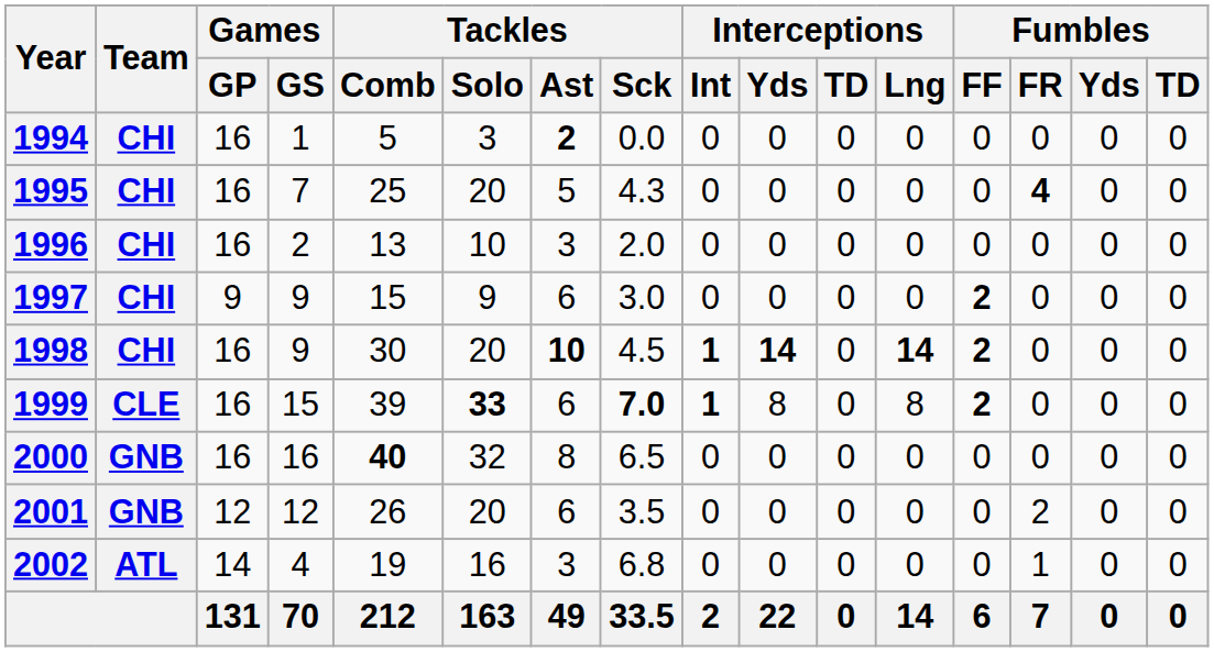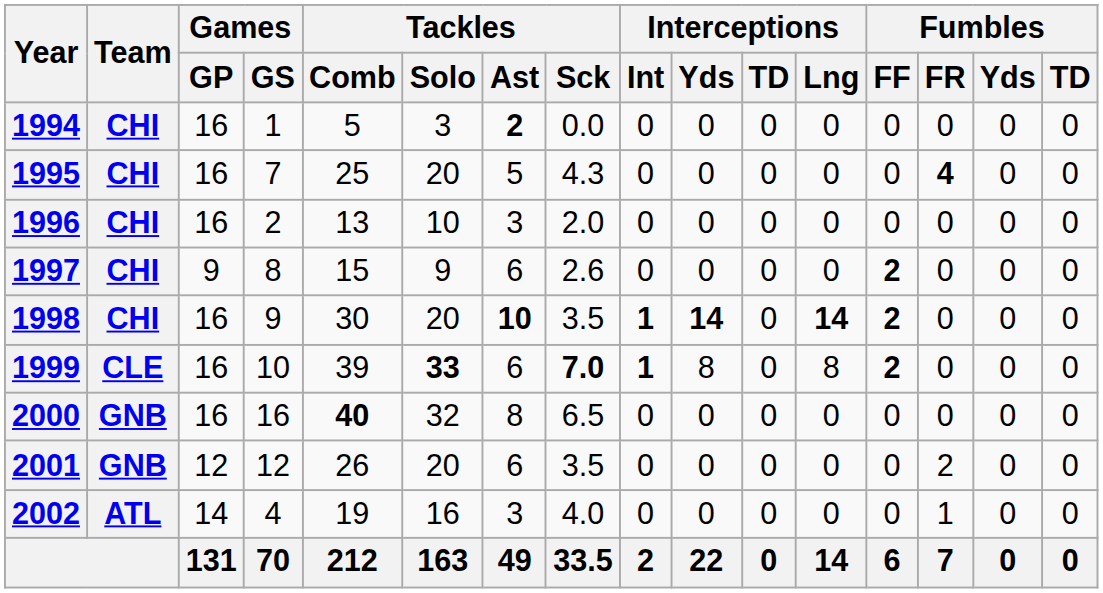 <table class="wikitable" style="text-align:center">
 <tr>
 <th rowspan="2">Year</th>
 <th rowspan="2">Team</th>
 <th colspan="2">Games</th>
 <th colspan="4">Tackles</th>
 <th colspan="4">Interceptions</th>
 <th colspan="4">Fumbles</th>
 </tr>
 <tr>
 <th>GP</th>
 <th>GS</th>
 <th>Comb</th>
 <th>Solo</th>
 <th>Ast</th>
 <th>Sck</th>
 <th>Int</th>
 <th>Yds</th>
 <th>TD</th>
 <th>Lng</th>
 <th>FF</th>
 <th>FR</th>
 <th>Yds</th>
 <th>TD</th>
 </tr>
 <tr>
 <th><a href='#'>1994</a></th>
 <th><a href='#'>CHI</a></th>
 <td>16</td>
 <td>1</td>
 <td>5</td>
 <td>3</td>
 <td><strong>2</strong></td>
 <td>0.0</td>
 <td>0</td>
 <td>0</td>
 <td>0</td>
 <td>0</td>
 <td>0</td>
 <td>0</td>
 <td>0</td>
 <td>0</td>
 </tr>
 <tr>
 <th><a href='#'>1995</a></th>
 <th><a href='#'>CHI</a></th>
 <td>16</td>
 <td>7</td>
 <td>25</td>
 <td>20</td>
 <td>5</td>
 <td>4.3</td>
 <td>0</td>
 <td>0</td>
 <td>0</td>
 <td>0</td>
 <td>0</td>
 <td><strong>4</strong></td>
 <td>0</td>
 <td>0</td>
 </tr>
 <tr>
 <th><a href='#'>1996</a></th>
 <th><a href='#'>CHI</a></th>
 <td>16</td>
 <td>2</td>
 <td>13</td>
 <td>10</td>
 <td>3</td>
 <td>2.0</td>
 <td>0</td>
 <td>0</td>
 <td>0</td>
 <td>0</td>
 <td>0</td>
 <td>0</td>
 <td>0</td>
 <td>0</td>
 </tr>
 <tr>
 <th><a href='#'>1997</a></th>
 <th><a href='#'>CHI</a></th>
 <td>9</td>
-<td>9</td>
+<td>8</td>
 <td>15</td>
 <td>9</td>
 <td>6</td>
-<td>3.0</td>
+<td>2.6</td>
 <td>0</td>
 <td>0</td>
 <td>0</td>
 <td>0</td>
 <td><strong>2</strong></td>
 <td>0</td>
 <td>0</td>
 <td>0</td>
 </tr>
 <tr>
 <th><a href='#'>1998</a></th>
 <th><a href='#'>CHI</a></th>
 <td>16</td>
 <td>9</td>
 <td>30</td>
 <td>20</td>
 <td><strong>10</strong></td>
-<td>4.5</td>
+<td>3.5</td>
 <td><strong>1</strong></td>
 <td><strong>14</strong></td>
 <td>0</td>
 <td><strong>14</strong></td>
 <td><strong>2</strong></td>
 <td>0</td>
 <td>0</td>
 <td>0</td>
 </tr>
 <tr>
 <th><a href='#'>1999</a></th>
 <th><a href='#'>CLE</a></th>
 <td>16</td>
-<td>15</td>
+<td>10</td>
 <td>39</td>
 <td><strong>33</strong></td>
 <td>6</td>
 <td><strong>7.0</strong></td>
 <td><strong>1</strong></td>
 <td>8</td>
 <td>0</td>
 <td>8</td>
 <td><strong>2</strong></td>
 <td>0</td>
 <td>0</td>
 <td>0</td>
 </tr>
 <tr>
 <th><a href='#'>2000</a></th>
 <th><a href='#'>GNB</a></th>
 <td>16</td>
 <td>16</td>
 <td><strong>40</strong></td>
 <td>32</td>
 <td>8</td>
 <td>6.5</td>
 <td>0</td>
 <td>0</td>
 <td>0</td>
 <td>0</td>
 <td>0</td>
 <td>0</td>
 <td>0</td>
 <td>0</td>
 </tr>
 <tr>
 <th><a href='#'>2001</a></th>
 <th><a href='#'>GNB</a></th>
 <td>12</td>
 <td>12</td>
 <td>26</td>
 <td>20</td>
 <td>6</td>
 <td>3.5</td>
 <td>0</td>
 <td>0</td>
 <td>0</td>
 <td>0</td>
 <td>0</td>
 <td>2</td>
 <td>0</td>
 <td>0</td>
 </tr>
 <tr>
 <th><a href='#'>2002</a></th>
 <th><a href='#'>ATL</a></th>
 <td>14</td>
 <td>4</td>
 <td>19</td>
 <td>16</td>
 <td>3</td>
-<td>6.8</td>
+<td>4.0</td>
 <td>0</td>
 <td>0</td>
 <td>0</td>
 <td>0</td>
 <td>0</td>
 <td>1</td>
 <td>0</td>
 <td>0</td>
 </tr>
 <tr>
 <th colspan="2"></th>
 <th>131</th>
 <th>70</th>
 <th>212</th>
 <th>163</th>
 <th>49</th>
 <th>33.5</th>
 <th>2</th>
 <th>22</th>
 <th>0</th>
 <th>14</th>
 <th>6</th>
 <th>7</th>
 <th>0</th>
 <th>0</th>
 </tr>
 </table>
